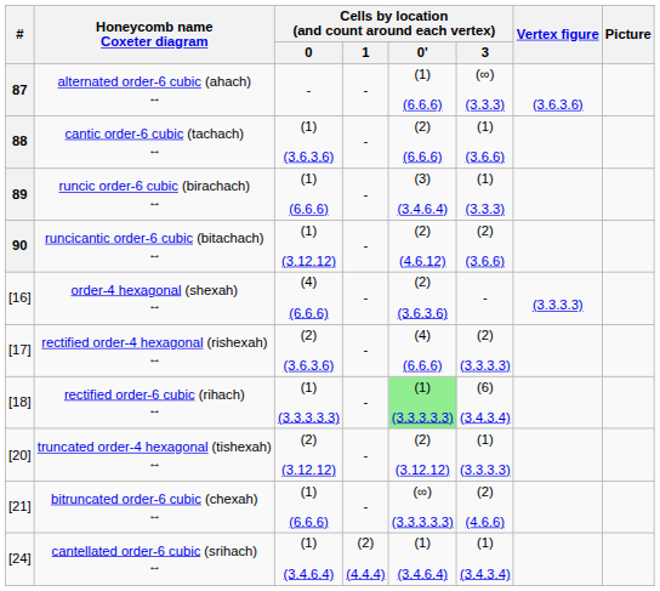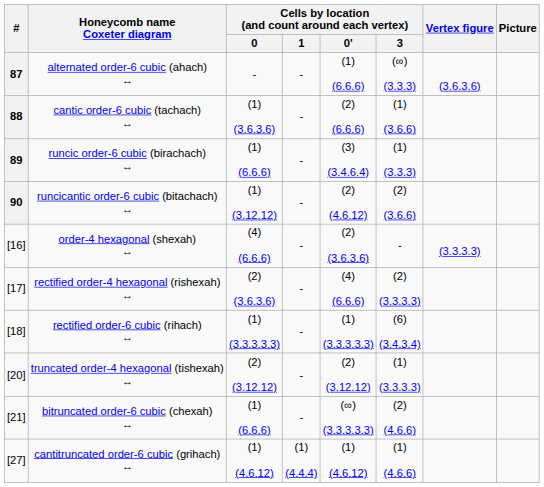 <table class="wikitable">
 <tr>
 <th rowspan=2>#</th>
 <th rowspan=2>Honeycomb name<br><a href='#'>Coxeter diagram</a></th>
 <th colspan=4>Cells by location<br>(and count around each vertex)</th>
 <th rowspan=2><a href='#'>Vertex figure</a></th>
 <th rowspan=2>Picture</th>
 </tr>
 <tr>
 <th>0<br></th>
 <th>1<br></th>
 <th>0'<br></th>
 <th>3<br></th>
 </tr>
 <tr align=center>
 <th>87</th>
 <td><a href='#'>alternated order-6 cubic</a> (ahach)<br> ↔ </td>
 <td>-</td>
 <td>-</td>
 <td>(1)<br><br><a href='#'>(6.6.6)</a></td>
 <td>(∞)<br><br><a href='#'>(3.3.3)</a></td>
 <td><br><br><a href='#'>(3.6.3.6)</a></td>
 <td></td>
 </tr>
 <tr align=center>
 <th>88</th>
 <td><a href='#'>cantic order-6 cubic</a> (tachach)<br> ↔ </td>
 <td>(1)<br><br><a href='#'>(3.6.3.6)</a></td>
 <td>-</td>
 <td>(2)<br><br><a href='#'>(6.6.6)</a></td>
 <td>(1)<br><br><a href='#'>(3.6.6)</a></td>
 <td></td>
 <td></td>
 </tr>
 <tr align=center>
 <th>89</th>
 <td><a href='#'>runcic order-6 cubic</a> (birachach)<br> ↔ </td>
 <td>(1)<br><br><a href='#'>(6.6.6)</a></td>
 <td>-</td>
 <td>(3)<br><br><a href='#'>(3.4.6.4)</a></td>
 <td>(1)<br><br><a href='#'>(3.3.3)</a></td>
 <td></td>
 <td></td>
 </tr>
 <tr align=center>
 <th>90</th>
 <td><a href='#'>runcicantic order-6 cubic</a> (bitachach)<br> ↔ </td>
 <td>(1)<br><br><a href='#'>(3.12.12)</a></td>
 <td>-</td>
 <td>(2)<br><br><a href='#'>(4.6.12)</a></td>
 <td>(2)<br><br><a href='#'>(3.6.6)</a></td>
 <td></td>
 <td></td>
 </tr>
 <tr align=center>
 <td>[16]</td>
 <td><a href='#'>order-4 hexagonal</a> (shexah)<br> ↔ </td>
 <td>(4)<br><br><a href='#'>(6.6.6)</a></td>
 <td>-</td>
 <td>(2)<br><br><a href='#'>(3.6.3.6)</a></td>
 <td>-</td>
 <td> <br><a href='#'>(3.3.3.3)</a></td>
 <td></td>
 </tr>
 <tr align=center>
 <td>[17]</td>
 <td><a href='#'>rectified order-4 hexagonal</a> (rishexah)<br> ↔ </td>
 <td>(2)<br><br><a href='#'>(3.6.3.6)</a></td>
 <td>-</td>
 <td>(4)<br><br><a href='#'>(6.6.6)</a></td>
 <td>(2)<br><br><a href='#'>(3.3.3.3)</a></td>
 <td></td>
 <td></td>
 </tr>
 <tr align=center>
 <td>[18]</td>
 <td><a href='#'>rectified order-6 cubic</a> (rihach)<br> ↔ </td>
 <td>(1)<br><br><a href='#'>(3.3.3.3.3)</a></td>
 <td>-</td>
-<td style="background: lightgreen;">(1)<br><br><a href='#'>(3.3.3.3.3)</a></td>
+<td>(1)<br><br><a href='#'>(3.3.3.3.3)</a></td>
 <td>(6)<br><br><a href='#'>(3.4.3.4)</a></td>
 <td></td>
 <td></td>
 </tr>
 <tr align=center>
 <td>[20]</td>
 <td><a href='#'>truncated order-4 hexagonal</a> (tishexah)<br> ↔ </td>
 <td>(2)<br><br><a href='#'>(3.12.12)</a></td>
 <td>-</td>
 <td>(2)<br><br><a href='#'>(3.12.12)</a></td>
 <td>(1)<br><br><a href='#'>(3.3.3.3)</a></td>
 <td></td>
 <td></td>
 </tr>
 <tr align=center>
 <td>[21]</td>
 <td><a href='#'>bitruncated order-6 cubic</a> (chexah)<br> ↔ </td>
 <td>(1)<br><br><a href='#'>(6.6.6)</a></td>
 <td>-</td>
 <td>(∞)<br><br><a href='#'>(3.3.3.3.3)</a></td>
 <td>(2)<br><br><a href='#'>(4.6.6)</a></td>
 <td></td>
 <td></td>
 </tr>
 <tr align=center>
-<td>[24]</td>
-<td><a href='#'>cantellated order-6 cubic</a> (srihach)<br> ↔ </td>
-<td>(1)<br><br><a href='#'>(3.4.6.4)</a></td>
-<td>(2)<br><br><a href='#'>(4.4.4)</a></td>
-<td>(1)<br><br><a href='#'>(3.4.6.4)</a></td>
-<td>(1)<br><br><a href='#'>(3.4.3.4)</a></td>
+<td>[27]</td>
+<td><a href='#'>cantitruncated order-6 cubic</a> (grihach)<br> ↔ </td>
+<td>(1)<br><br><a href='#'>(4.6.12)</a></td>
+<td>(1)<br><br><a href='#'>(4.4.4)</a></td>
+<td>(1)<br><br><a href='#'>(4.6.12)</a></td>
+<td>(1)<br><br><a href='#'>(4.6.6)</a></td>
 <td></td>
 <td></td>
 </tr>
 </table>
